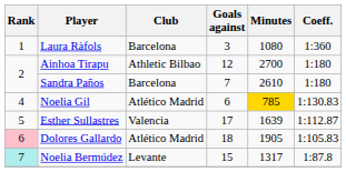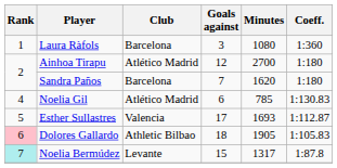 <table class="wikitable" style="text-align:center">
 <tr>
 <th>Rank</th>
 <th>Player</th>
 <th>Club</th>
 <th>Goals<br>against</th>
 <th>Minutes</th>
 <th>Coeff.</th>
 </tr>
 <tr>
 <td>1</td>
 <td align=left><a href='#'>Laura Ràfols</a></td>
 <td align=left>Barcelona</td>
 <td>3</td>
 <td>1080</td>
 <td>1:360</td>
 </tr>
 <tr>
 <td rowspan="2">2</td>
 <td align=left><a href='#'>Ainhoa Tirapu</a></td>
-<td align=left>Athletic Bilbao</td>
+<td align=left>Atlético Madrid</td>
 <td>12</td>
 <td>2700</td>
 <td>1:180</td>
 </tr>
 <tr>
 <td align=left><a href='#'>Sandra Paños</a></td>
 <td align=left>Barcelona</td>
 <td>7</td>
-<td>2610</td>
+<td>1620</td>
 <td>1:180</td>
 </tr>
 <tr>
 <td>4</td>
 <td align=left><a href='#'>Noelia Gil</a></td>
 <td align=left>Atlético Madrid</td>
 <td>6</td>
-<td style="background: gold;">785</td>
+<td>785</td>
 <td>1:130.83</td>
 </tr>
 <tr>
 <td>5</td>
 <td align=left><a href='#'>Esther Sullastres</a></td>
 <td align=left>Valencia</td>
 <td>17</td>
-<td>1639</td>
+<td>1693</td>
 <td>1:112.87</td>
 </tr>
 <tr>
 <td style="background: pink;">6</td>
 <td align=left><a href='#'>Dolores Gallardo</a></td>
-<td align=left>Atlético Madrid</td>
+<td align=left>Athletic Bilbao</td>
 <td>18</td>
 <td>1905</td>
 <td>1:105.83</td>
 </tr>
 <tr>
 <td style="background: paleturquoise;">7</td>
 <td align=left><a href='#'>Noelia Bermúdez</a></td>
 <td align=left>Levante</td>
 <td>15</td>
 <td>1317</td>
 <td>1:87.8</td>
 </tr>
 <tr>
 </tr>
 </table>
